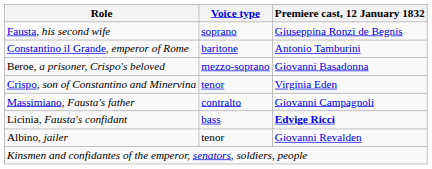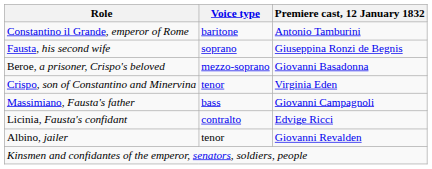 <table class="wikitable">
 <tr>
 <th>Role</th>
 <th><a href='#'>Voice type</a></th>
 <th>Premiere cast, 12 January 1832</th>
 </tr>
 <tr>
+<td><a href='#'>Constantino il Grande</a>, <em>emperor of Rome</em></td>
+<td><a href='#'>baritone</a></td>
+<td><a href='#'>Antonio Tamburini</a></td>
+</tr>
+<tr>
 <td><a href='#'>Fausta</a>, <em>his second wife</em></td>
 <td><a href='#'>soprano</a></td>
 <td><a href='#'>Giuseppina Ronzi de Begnis</a></td>
-</tr>
-<tr>
-<td><a href='#'>Constantino il Grande</a>, <em>emperor of Rome</em></td>
-<td><a href='#'>baritone</a></td>
-<td><a href='#'>Antonio Tamburini</a></td>
 </tr>
 <tr>
 <td>Beroe, <em>a prisoner, Crispo's beloved</em></td>
 <td><a href='#'>mezzo-soprano</a></td>
 <td><a href='#'>Giovanni Basadonna</a></td>
 </tr>
 <tr>
 <td><a href='#'>Crispo</a>, <em>son of Constantino and Minervina</em></td>
 <td><a href='#'>tenor</a></td>
 <td><a href='#'>Virginia Eden</a></td>
 </tr>
 <tr>
 <td><a href='#'>Massimiano</a>, <em>Fausta's father</em></td>
-<td><a href='#'>contralto</a></td>
+<td><a href='#'>bass</a></td>
 <td><a href='#'>Giovanni Campagnoli</a></td>
 </tr>
 <tr>
 <td>Licinia, <em>Fausta's confidant</em></td>
-<td><a href='#'>bass</a></td>
-<td><strong><a href='#'>Edvige Ricci</a></strong></td>
+<td><a href='#'>contralto</a></td>
+<td><a href='#'>Edvige Ricci</a></td>
 </tr>
 <tr>
 <td>Albino, <em>jailer</em></td>
 <td>tenor</td>
 <td><a href='#'>Giovanni Revalden</a></td>
 </tr>
 <tr>
 <td colspan="3"><em>Kinsmen and confidantes of the emperor, <a href='#'>senators</a>, soldiers, people</em></td>
 </tr>
 </table>
